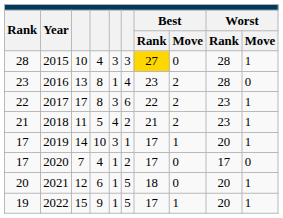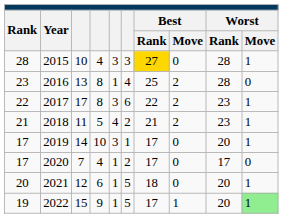 <table class="wikitable sortable" style="text-align:center;">
 <tr>
 <th colspan="10" style="background: #013A5E; color: #FFFFFF;"><a href='#'></a></th>
 </tr>
 <tr>
 <th rowspan=2>Rank</th>
 <th rowspan=2>Year</th>
 <th rowspan=2></th>
 <th rowspan=2></th>
 <th rowspan=2></th>
 <th rowspan=2></th>
 <th colspan=2>Best</th>
 <th colspan=2>Worst</th>
 </tr>
 <tr>
 <th>Rank</th>
 <th>Move</th>
 <th>Rank</th>
 <th>Move</th>
 </tr>
 <tr>
 <td>28</td>
 <td>2015</td>
 <td>10</td>
 <td>4</td>
 <td>3</td>
 <td>3</td>
 <td style="background: gold;">27</td>
 <td align=left> 0</td>
 <td>28</td>
 <td align=left> 1</td>
 </tr>
 <tr>
 <td>23</td>
 <td>2016</td>
 <td>13</td>
 <td>8</td>
 <td>1</td>
 <td>4</td>
-<td>23</td>
+<td>25</td>
 <td align=left> 2</td>
 <td>28</td>
 <td align=left> 0</td>
 </tr>
 <tr>
 <td>22</td>
 <td>2017</td>
 <td>17</td>
 <td>8</td>
 <td>3</td>
 <td>6</td>
 <td>22</td>
 <td align=left> 2</td>
 <td>23</td>
 <td align=left> 1</td>
 </tr>
 <tr>
 <td>21</td>
 <td>2018</td>
 <td>11</td>
 <td>5</td>
 <td>4</td>
 <td>2</td>
 <td>21</td>
 <td align=left> 2</td>
 <td>23</td>
 <td align=left> 1</td>
 </tr>
 <tr>
 <td>17</td>
 <td>2019</td>
 <td>14</td>
 <td>10</td>
 <td>3</td>
 <td>1</td>
 <td>17</td>
-<td align=left> 1</td>
+<td align=left> 0</td>
 <td>20</td>
 <td align=left> 1</td>
 </tr>
 <tr>
 <td>17</td>
 <td>2020</td>
 <td>7</td>
 <td>4</td>
 <td>1</td>
 <td>2</td>
 <td>17</td>
 <td align=left> 0</td>
 <td>17</td>
 <td align=left> 0</td>
 </tr>
 <tr>
 <td>20</td>
 <td>2021</td>
 <td>12</td>
 <td>6</td>
 <td>1</td>
 <td>5</td>
 <td>18</td>
 <td align=left> 0</td>
 <td>20</td>
 <td align=left> 1</td>
 </tr>
 <tr>
 <td>19</td>
 <td>2022</td>
 <td>15</td>
 <td>9</td>
 <td>1</td>
 <td>5</td>
 <td>17</td>
 <td align=left> 1</td>
 <td>20</td>
-<td align=left> 1</td>
+<td align=left style="background: lightgreen;"> 1</td>
 </tr>
 </table>
